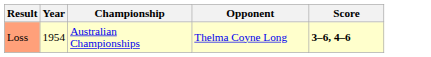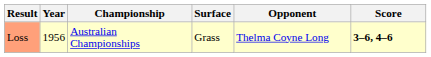 <table class='sortable wikitable'>
 <tr>
 <th style="width:40px">Result</th>
 <th style="width:30px">Year</th>
 <th style="width:170px">Championship</th>
+<th style="width:50px">Surface</th>
 <th style="width:160px">Opponent</th>
 <th style="width:100px" class="unsortable">Score</th>
 </tr>
 <tr style="background:#ffc;">
 <td style="background:#ffa07a;">Loss</td>
-<td>1954</td>
+<td>1956</td>
 <td><a href='#'>Australian Championships</a></td>
+<td>Grass</td>
 <td> <a href='#'>Thelma Coyne Long</a></td>
 <td><strong>3–6, 4–6</strong></td>
 </tr>
 </table>
